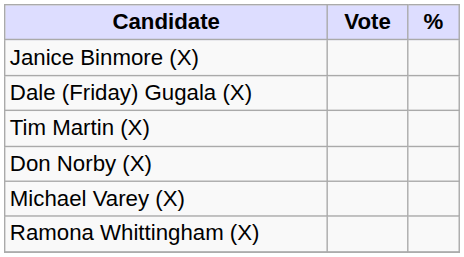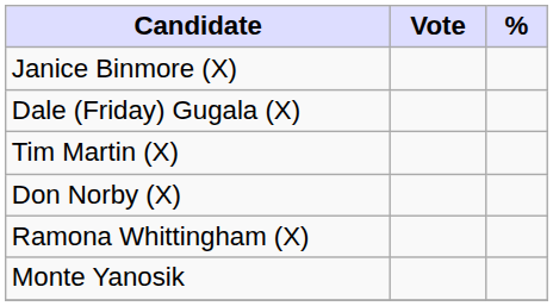 <table class="wikitable">
 <tr>
 <th style="background:#ddf; width:225px;">Candidate</th>
 <th style="background:#ddf; width:50px;">Vote</th>
 <th style="background:#ddf; width:30px;">%</th>
 </tr>
 <tr>
 <td>Janice Binmore (X)</td>
 <td></td>
 <td></td>
 </tr>
 <tr>
 <td>Dale (Friday) Gugala (X)</td>
 <td></td>
 <td></td>
 </tr>
 <tr>
 <td>Tim Martin (X)</td>
 <td></td>
 <td></td>
 </tr>
 <tr>
 <td>Don Norby (X)</td>
 <td></td>
 <td></td>
 </tr>
 <tr>
-<td>Michael Varey (X)</td>
+<td>Ramona Whittingham (X)</td>
 <td></td>
 <td></td>
 </tr>
 <tr>
-<td>Ramona Whittingham (X)</td>
+<td>Monte Yanosik</td>
 <td></td>
 <td></td>
 </tr>
 <tr>
 </tr>
 </table>
